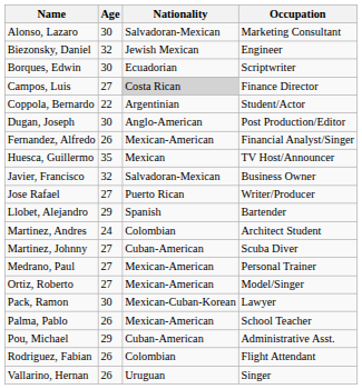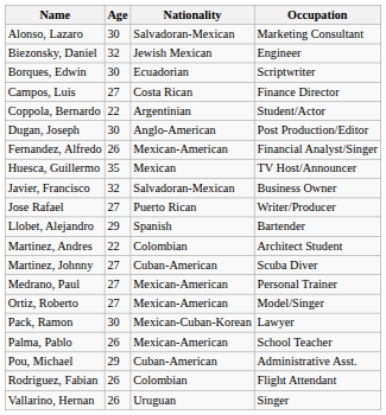 <table class="wikitable">
 <tr>
 <th>Name</th>
 <th>Age</th>
 <th>Nationality</th>
 <th>Occupation</th>
 </tr>
 <tr>
 <td>Alonso, Lazaro</td>
 <td>30</td>
 <td>Salvadoran-Mexican</td>
 <td>Marketing Consultant</td>
 </tr>
 <tr>
 <td>Biezonsky, Daniel</td>
 <td>32</td>
 <td>Jewish Mexican</td>
 <td>Engineer</td>
 </tr>
 <tr>
 <td>Borques, Edwin</td>
 <td>30</td>
 <td>Ecuadorian</td>
 <td>Scriptwriter</td>
 </tr>
 <tr>
 <td>Campos, Luis</td>
 <td>27</td>
-<td style="background: lightgrey;">Costa Rican</td>
+<td>Costa Rican</td>
 <td>Finance Director</td>
 </tr>
 <tr>
 <td>Coppola, Bernardo</td>
 <td>22</td>
 <td>Argentinian</td>
 <td>Student/Actor</td>
 </tr>
 <tr>
 <td>Dugan, Joseph</td>
 <td>30</td>
 <td>Anglo-American</td>
 <td>Post Production/Editor</td>
 </tr>
 <tr>
 <td>Fernandez, Alfredo</td>
 <td>26</td>
 <td>Mexican-American</td>
 <td>Financial Analyst/Singer</td>
 </tr>
 <tr>
 <td>Huesca, Guillermo</td>
 <td>35</td>
 <td>Mexican</td>
 <td>TV Host/Announcer</td>
 </tr>
 <tr>
 <td>Javier, Francisco</td>
 <td>32</td>
 <td>Salvadoran-Mexican</td>
 <td>Business Owner</td>
 </tr>
 <tr>
 <td>Jose Rafael</td>
 <td>27</td>
 <td>Puerto Rican</td>
 <td>Writer/Producer</td>
 </tr>
 <tr>
 <td>Llobet, Alejandro</td>
 <td>29</td>
 <td>Spanish</td>
 <td>Bartender</td>
 </tr>
 <tr>
 <td>Martinez, Andres</td>
-<td>24</td>
+<td>22</td>
 <td>Colombian</td>
 <td>Architect Student</td>
 </tr>
 <tr>
 <td>Martinez, Johnny</td>
 <td>27</td>
 <td>Cuban-American</td>
 <td>Scuba Diver</td>
 </tr>
 <tr>
 <td>Medrano, Paul</td>
 <td>27</td>
 <td>Mexican-American</td>
 <td>Personal Trainer</td>
 </tr>
 <tr>
 <td>Ortiz, Roberto</td>
 <td>27</td>
 <td>Mexican-American</td>
 <td>Model/Singer</td>
 </tr>
 <tr>
 <td>Pack, Ramon</td>
 <td>30</td>
 <td>Mexican-Cuban-Korean</td>
 <td>Lawyer</td>
 </tr>
 <tr>
 <td>Palma, Pablo</td>
 <td>26</td>
 <td>Mexican-American</td>
 <td>School Teacher</td>
 </tr>
 <tr>
 <td>Pou, Michael</td>
 <td>29</td>
 <td>Cuban-American</td>
 <td>Administrative Asst.</td>
 </tr>
 <tr>
 <td>Rodriguez, Fabian</td>
 <td>26</td>
 <td>Colombian</td>
 <td>Flight Attendant</td>
 </tr>
 <tr>
 <td>Vallarino, Hernan</td>
 <td>26</td>
 <td>Uruguan</td>
 <td>Singer</td>
 </tr>
 </table>
